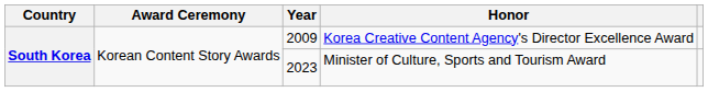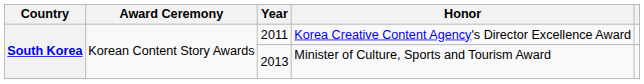 <table class="wikitable plainrowheaders sortable" style="margin-right: 0;">
 <tr>
 <th scope="col">Country</th>
 <th scope="col">Award Ceremony</th>
 <th scope="col">Year</th>
 <th scope="col">Honor</th>
 <th scope="col" class="unsortable"></th>
 </tr>
 <tr>
 <th scope="row" rowspan="2"><a href='#'>South Korea</a></th>
 <td rowspan="2">Korean Content Story Awards</td>
-<td style="text-align:center">2009</td>
+<td style="text-align:center">2011</td>
 <td><a href='#'>Korea Creative Content Agency</a>'s Director Excellence Award<br></td>
 <td></td>
 </tr>
 <tr>
-<td style="text-align:center">2023</td>
+<td style="text-align:center">2013</td>
 <td>Minister of Culture, Sports and Tourism Award<br><br></td>
 <td></td>
 </tr>
 </table>
